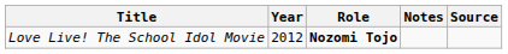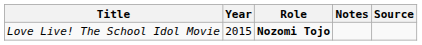 <table class="wikitable sortable plainrowheaders">
 <tr>
 <th>Title</th>
 <th>Year</th>
 <th>Role</th>
 <th class="unsortable">Notes</th>
 <th class="unsortable">Source</th>
 </tr>
 <tr>
 <td><em>Love Live! The School Idol Movie</em></td>
-<td align="center">2012</td>
+<td align="center">2015</td>
 <td><strong>Nozomi Tojo</strong></td>
 <td></td>
 <td></td>
 </tr>
 </table>
